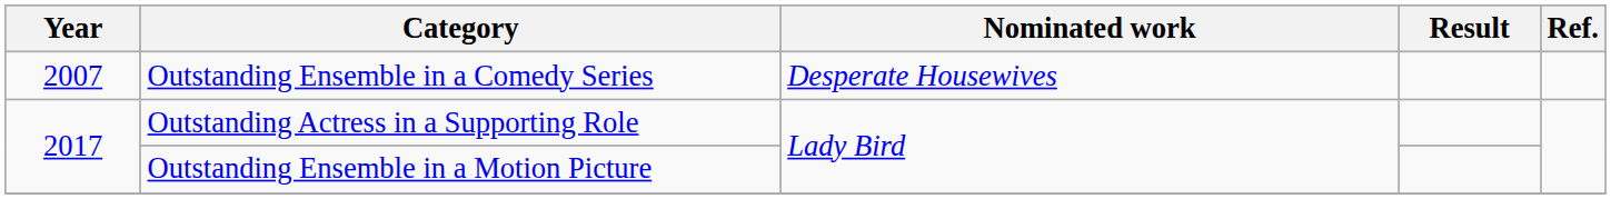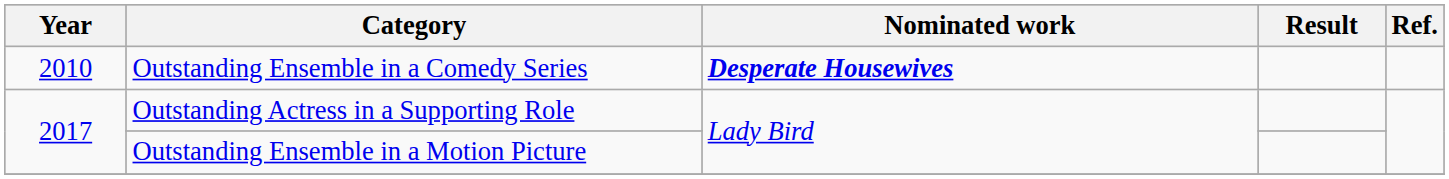 <table class=wikitable>
 <tr>
 <th scope="col" style="width:5em;">Year</th>
 <th scope="col" style="width:28em;">Category</th>
 <th scope="col" style="width:27em;">Nominated work</th>
 <th scope="col" style="width:5em;">Result</th>
 <th>Ref.</th>
 </tr>
 <tr>
-<td style="text-align:center;"><a href='#'>2007</a></td>
+<td style="text-align:center;"><a href='#'>2010</a></td>
 <td><a href='#'>Outstanding Ensemble in a Comedy Series</a></td>
-<td><em><a href='#'>Desperate Housewives</a></em></td>
+<td><strong><em><a href='#'>Desperate Housewives</a></em></strong></td>
 <td></td>
 <td style="text-align:center;"></td>
 </tr>
 <tr>
 <td style="text-align:center;", rowspan=2><a href='#'>2017</a></td>
 <td><a href='#'>Outstanding Actress in a Supporting Role</a></td>
 <td rowspan=2><em><a href='#'>Lady Bird</a></em></td>
 <td></td>
 <td style="text-align:center;", rowspan=2></td>
 </tr>
 <tr>
 <td><a href='#'>Outstanding Ensemble in a Motion Picture</a></td>
 <td></td>
 </tr>
 <tr>
 </tr>
 </table>
